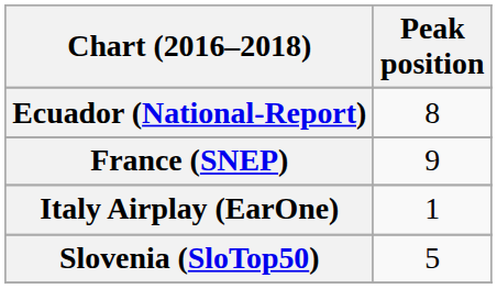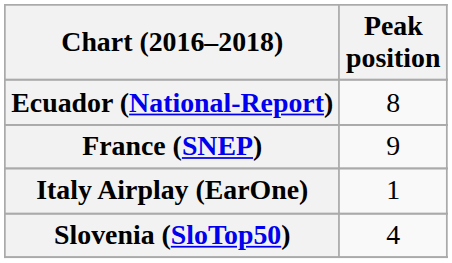 <table class="wikitable sortable plainrowheaders" style="text-align:center">
 <tr>
 <th scope="col">Chart (2016–2018)</th>
 <th scope="col">Peak<br>position</th>
 </tr>
 <tr>
 </tr>
 <tr>
 </tr>
 <tr>
 </tr>
 <tr>
 </tr>
 <tr>
 </tr>
 <tr>
 <th scope="row">Ecuador (<a href='#'>National-Report</a>)</th>
 <td>8</td>
 </tr>
 <tr>
 </tr>
 <tr>
 <th scope="row">France (<a href='#'>SNEP</a>)</th>
 <td>9</td>
 </tr>
 <tr>
 </tr>
 <tr>
 </tr>
 <tr>
 </tr>
 <tr>
 </tr>
 <tr>
 </tr>
 <tr>
 <th scope="row">Italy Airplay (EarOne)</th>
 <td>1</td>
 </tr>
 <tr>
 </tr>
 <tr>
 </tr>
 <tr>
 </tr>
 <tr>
 </tr>
 <tr>
 </tr>
 <tr>
 </tr>
 <tr>
 <th scope="row">Slovenia (<a href='#'>SloTop50</a>)</th>
-<td>5</td>
+<td>4</td>
 </tr>
 <tr>
 </tr>
 <tr>
 </tr>
 </table>
